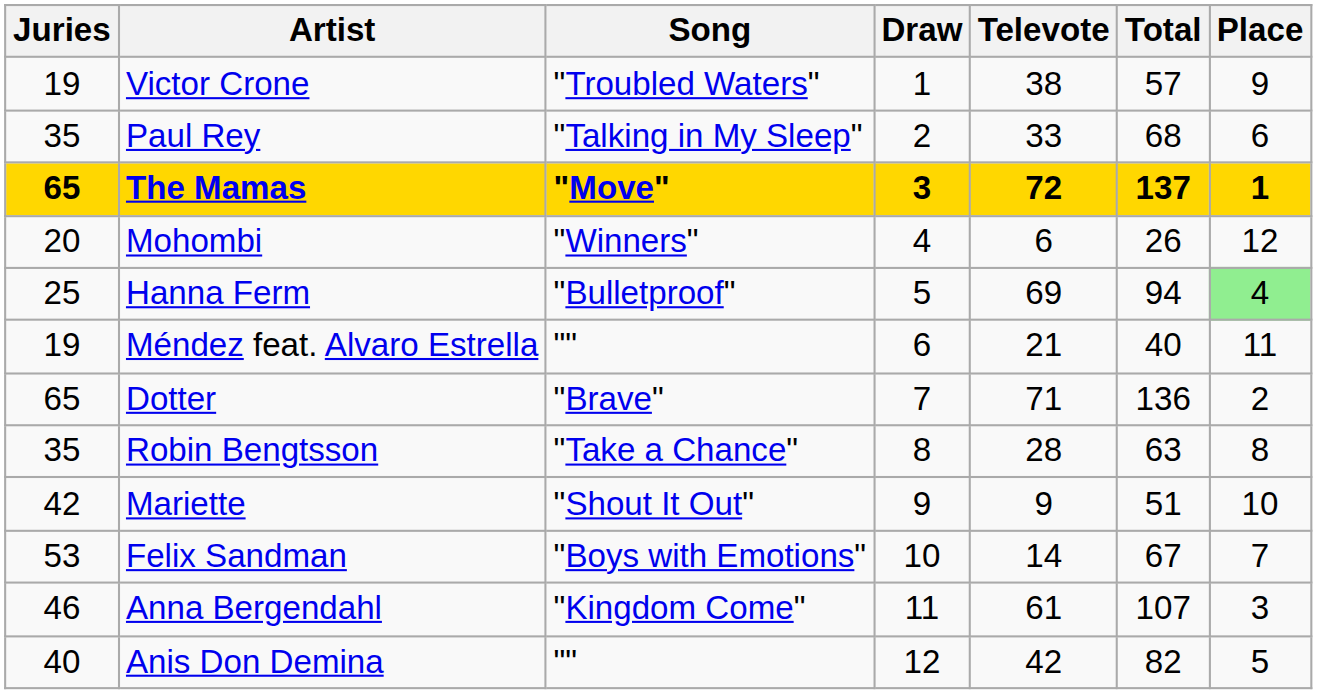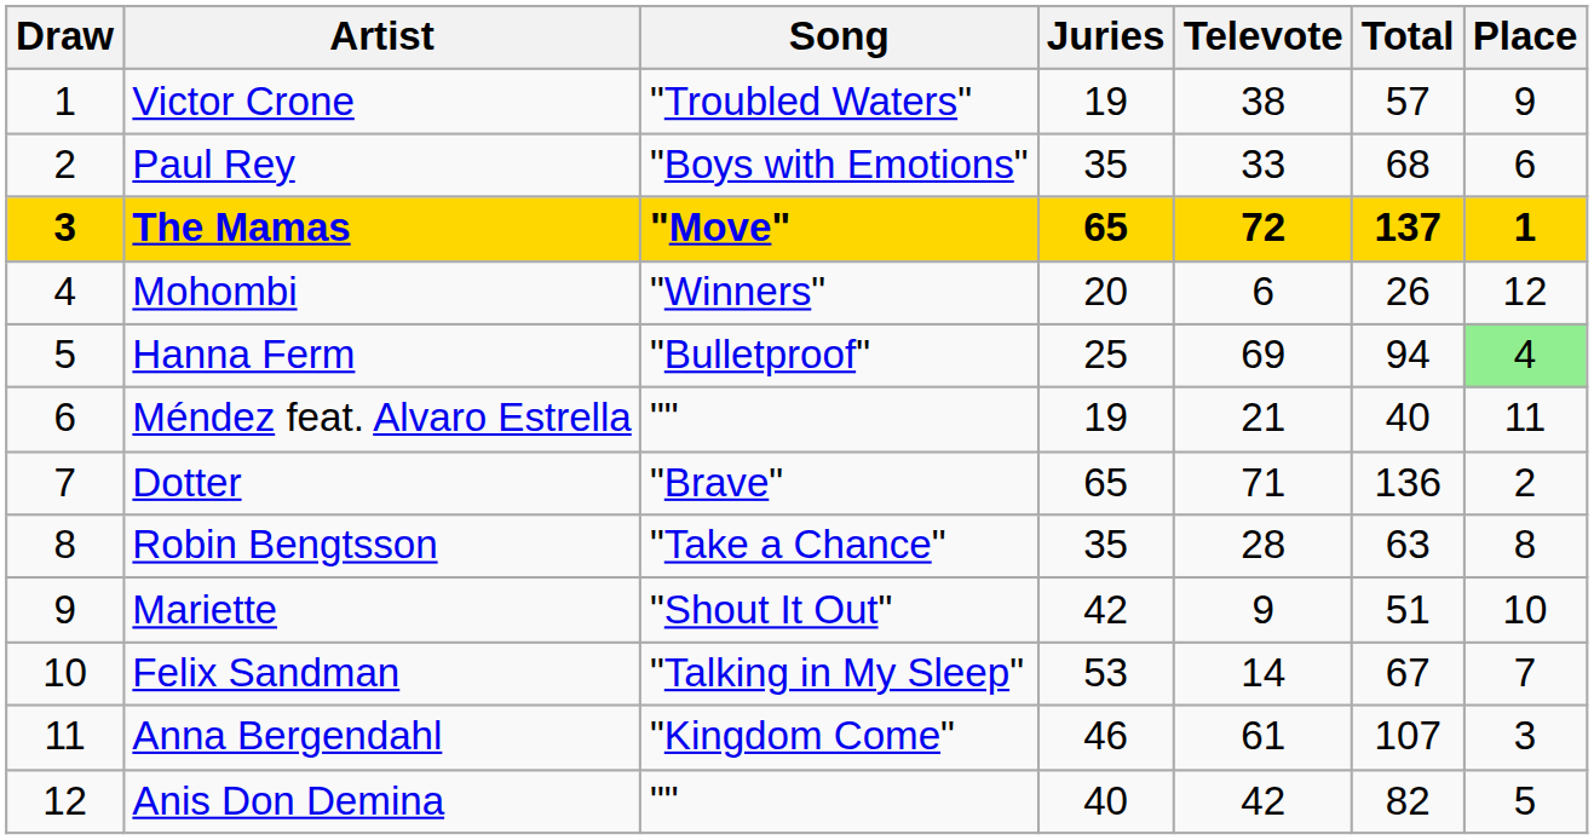 <table class="sortable wikitable" style="margin: 1em auto 1em auto; text-align:center;">
 <tr>
-<th>Juries</th>
+<th>Draw</th>
 <th>Artist</th>
 <th>Song</th>
-<th>Draw</th>
+<th>Juries</th>
 <th>Televote</th>
 <th>Total</th>
 <th>Place</th>
 </tr>
 <tr>
-<td>19</td>
+<td>1</td>
 <td align="left"><a href='#'>Victor Crone</a></td>
 <td align="left">"<a href='#'>Troubled Waters</a>"</td>
-<td>1</td>
+<td>19</td>
 <td>38</td>
 <td>57</td>
 <td>9</td>
 </tr>
 <tr>
+<td>2</td>
+<td align="left"><a href='#'>Paul Rey</a></td>
+<td align="left">"<a href='#'>Boys with Emotions</a>"</td>
 <td>35</td>
-<td align="left"><a href='#'>Paul Rey</a></td>
-<td align="left">"<a href='#'>Talking in My Sleep</a>"</td>
-<td>2</td>
 <td>33</td>
 <td>68</td>
 <td>6</td>
 </tr>
 <tr style="font-weight:bold; background:gold;">
-<td>65</td>
+<td>3</td>
 <td align="left"><a href='#'>The Mamas</a></td>
 <td align="left">"<a href='#'>Move</a>"</td>
-<td>3</td>
+<td>65</td>
 <td>72</td>
 <td>137</td>
 <td>1</td>
 </tr>
 <tr>
-<td>20</td>
+<td>4</td>
 <td align="left"><a href='#'>Mohombi</a></td>
 <td align="left">"<a href='#'>Winners</a>"</td>
-<td>4</td>
+<td>20</td>
 <td>6</td>
 <td>26</td>
 <td>12</td>
 </tr>
 <tr>
-<td>25</td>
+<td>5</td>
 <td align="left"><a href='#'>Hanna Ferm</a></td>
 <td align="left">"<a href='#'>Bulletproof</a>"</td>
-<td>5</td>
+<td>25</td>
 <td>69</td>
 <td>94</td>
 <td style="background: lightgreen;">4</td>
 </tr>
 <tr>
-<td>19</td>
+<td>6</td>
 <td align="left"><a href='#'>Méndez</a> feat. <a href='#'>Alvaro Estrella</a></td>
 <td align="left">""</td>
-<td>6</td>
+<td>19</td>
 <td>21</td>
 <td>40</td>
 <td>11</td>
 </tr>
 <tr>
-<td>65</td>
+<td>7</td>
 <td align="left"><a href='#'>Dotter</a></td>
 <td align="left">"<a href='#'>Brave</a>"</td>
-<td>7</td>
+<td>65</td>
 <td>71</td>
 <td>136</td>
 <td>2</td>
 </tr>
 <tr>
-<td>35</td>
+<td>8</td>
 <td align="left"><a href='#'>Robin Bengtsson</a></td>
 <td align="left">"<a href='#'>Take a Chance</a>"</td>
-<td>8</td>
+<td>35</td>
 <td>28</td>
 <td>63</td>
 <td>8</td>
 </tr>
 <tr>
-<td>42</td>
+<td>9</td>
 <td align="left"><a href='#'>Mariette</a></td>
 <td align="left">"<a href='#'>Shout It Out</a>"</td>
-<td>9</td>
+<td>42</td>
 <td>9</td>
 <td>51</td>
 <td>10</td>
 </tr>
 <tr>
+<td>10</td>
+<td align="left"><a href='#'>Felix Sandman</a></td>
+<td align="left">"<a href='#'>Talking in My Sleep</a>"</td>
 <td>53</td>
-<td align="left"><a href='#'>Felix Sandman</a></td>
-<td align="left">"<a href='#'>Boys with Emotions</a>"</td>
-<td>10</td>
 <td>14</td>
 <td>67</td>
 <td>7</td>
 </tr>
 <tr>
-<td>46</td>
+<td>11</td>
 <td align="left"><a href='#'>Anna Bergendahl</a></td>
 <td align="left">"<a href='#'>Kingdom Come</a>"</td>
-<td>11</td>
+<td>46</td>
 <td>61</td>
 <td>107</td>
 <td>3</td>
 </tr>
 <tr>
-<td>40</td>
+<td>12</td>
 <td align="left"><a href='#'>Anis Don Demina</a></td>
 <td align="left">""</td>
-<td>12</td>
+<td>40</td>
 <td>42</td>
 <td>82</td>
 <td>5</td>
 </tr>
 </table>
